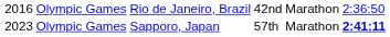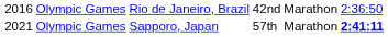 <table>
 <tr>
 <td>2016</td>
 <td><a href='#'>Olympic Games</a></td>
 <td><a href='#'>Rio de Janeiro, Brazil</a></td>
 <td>42nd</td>
 <td>Marathon</td>
 <td><a href='#'>2:36:50</a></td>
 </tr>
 <tr>
-<td>2023</td>
+<td>2021</td>
 <td><a href='#'>Olympic Games</a></td>
 <td><a href='#'>Sapporo, Japan</a></td>
 <td>57th</td>
 <td>Marathon</td>
 <td><strong><a href='#'>2:41:11</a></strong></td>
 </tr>
 </table>
